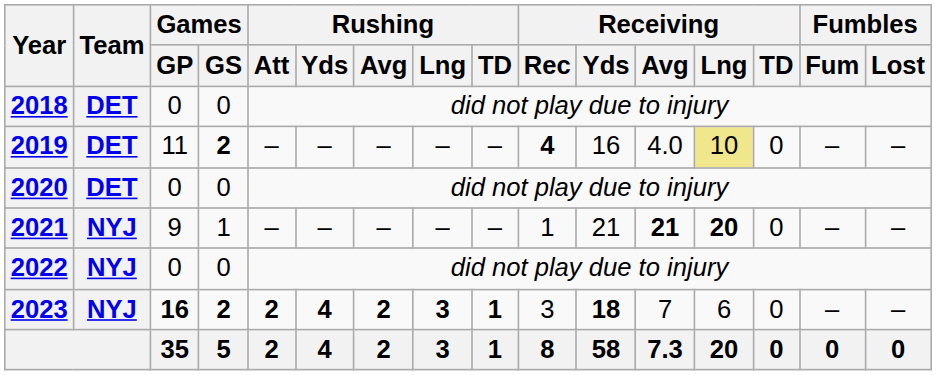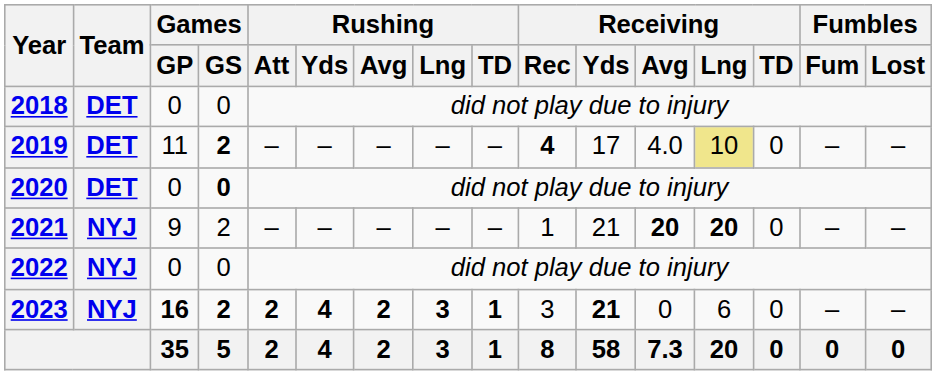 <table class="wikitable" style="text-align:center;">
 <tr>
 <th rowspan="2">Year</th>
 <th rowspan="2">Team</th>
 <th colspan="2">Games</th>
 <th colspan="5">Rushing</th>
 <th colspan="5">Receiving</th>
 <th colspan="2">Fumbles</th>
 </tr>
 <tr>
 <th>GP</th>
 <th>GS</th>
 <th>Att</th>
 <th>Yds</th>
 <th>Avg</th>
 <th>Lng</th>
 <th>TD</th>
 <th>Rec</th>
 <th>Yds</th>
 <th>Avg</th>
 <th>Lng</th>
 <th>TD</th>
 <th>Fum</th>
 <th>Lost</th>
 </tr>
 <tr>
 <th><a href='#'>2018</a></th>
 <th><a href='#'>DET</a></th>
 <td>0</td>
 <td>0</td>
 <td colspan="12"><em>did not play due to injury</em></td>
 </tr>
 <tr>
 <th><a href='#'>2019</a></th>
 <th><a href='#'>DET</a></th>
 <td>11</td>
 <td><strong>2</strong></td>
 <td>–</td>
 <td>–</td>
 <td>–</td>
 <td>–</td>
 <td>–</td>
 <td><strong>4</strong></td>
-<td>16</td>
+<td>17</td>
 <td>4.0</td>
 <td style="background: khaki;">10</td>
 <td>0</td>
 <td>–</td>
 <td>–</td>
 </tr>
 <tr>
 <th><a href='#'>2020</a></th>
 <th><a href='#'>DET</a></th>
 <td>0</td>
-<td>0</td>
+<td><strong>0</strong></td>
 <td colspan="12"><em>did not play due to injury</em></td>
 </tr>
 <tr>
 <th><a href='#'>2021</a></th>
 <th><a href='#'>NYJ</a></th>
 <td>9</td>
-<td>1</td>
+<td>2</td>
 <td>–</td>
 <td>–</td>
 <td>–</td>
 <td>–</td>
 <td>–</td>
 <td>1</td>
 <td>21</td>
-<td><strong>21</strong></td>
+<td><strong>20</strong></td>
 <td><strong>20</strong></td>
 <td>0</td>
 <td>–</td>
 <td>–</td>
 </tr>
 <tr>
 <th><a href='#'>2022</a></th>
 <th><a href='#'>NYJ</a></th>
 <td>0</td>
 <td>0</td>
 <td colspan="12"><em>did not play due to injury</em></td>
 </tr>
 <tr>
 <th><a href='#'>2023</a></th>
 <th><a href='#'>NYJ</a></th>
 <td><strong>16</strong></td>
 <td><strong>2</strong></td>
 <td><strong>2</strong></td>
 <td><strong>4</strong></td>
 <td><strong>2</strong></td>
 <td><strong>3</strong></td>
 <td><strong>1</strong></td>
 <td>3</td>
-<td><strong>18</strong></td>
-<td>7</td>
+<td><strong>21</strong></td>
+<td>0</td>
 <td>6</td>
 <td>0</td>
 <td>–</td>
 <td>–</td>
 </tr>
 <tr>
 <th colspan="2"></th>
 <th>35</th>
 <th>5</th>
 <th>2</th>
 <th>4</th>
 <th>2</th>
 <th>3</th>
 <th>1</th>
 <th>8</th>
 <th>58</th>
 <th>7.3</th>
 <th>20</th>
 <th>0</th>
 <th>0</th>
 <th>0</th>
 </tr>
 </table>
